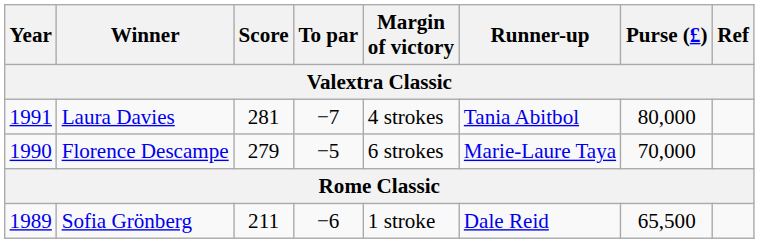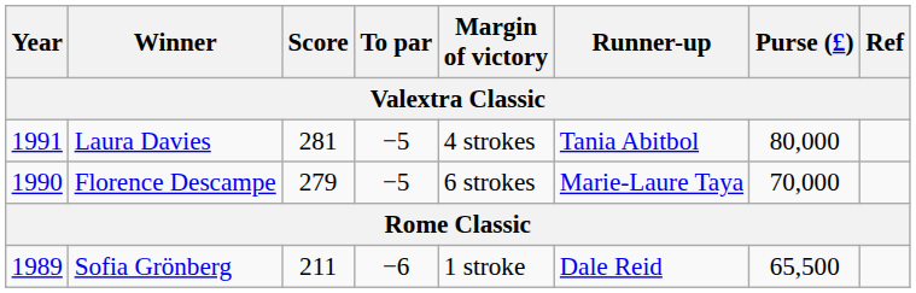 <table class=wikitable style="font-size:95%">
 <tr>
 <th>Year</th>
 <th>Winner</th>
 <th>Score</th>
 <th>To par</th>
 <th>Margin<br>of victory</th>
 <th>Runner-up</th>
 <th>Purse (<a href='#'>£</a>)</th>
 <th>Ref</th>
 </tr>
 <tr>
 <th colspan=8>Valextra Classic</th>
 </tr>
 <tr>
 <td align=center><a href='#'>1991</a></td>
 <td> <a href='#'>Laura Davies</a></td>
 <td align=center>281</td>
-<td align=center>−7</td>
+<td align=center>−5</td>
 <td>4 strokes</td>
 <td> <a href='#'>Tania Abitbol</a></td>
 <td align=center>80,000</td>
 <td></td>
 </tr>
 <tr>
 <td align=center><a href='#'>1990</a></td>
 <td> <a href='#'>Florence Descampe</a></td>
 <td align=center>279</td>
 <td align=center>−5</td>
 <td>6 strokes</td>
 <td> <a href='#'>Marie-Laure Taya</a></td>
 <td align=center>70,000</td>
 <td></td>
 </tr>
 <tr>
 <th colspan=8>Rome Classic</th>
 </tr>
 <tr>
 <td align=center><a href='#'>1989</a></td>
 <td> <a href='#'>Sofia Grönberg</a></td>
 <td align=center>211</td>
 <td align=center>−6</td>
 <td>1 stroke</td>
 <td> <a href='#'>Dale Reid</a></td>
 <td align=center>65,500</td>
 <td></td>
 </tr>
 </table>
